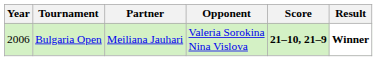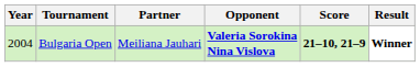 <table class="sortable wikitable" style="font-size: 90%;">
 <tr>
 <th>Year</th>
 <th>Tournament</th>
 <th>Partner</th>
 <th>Opponent</th>
 <th>Score</th>
 <th>Result</th>
 </tr>
 <tr style="background:#D4F1C5">
-<td align="center">2006</td>
+<td align="center">2004</td>
 <td align="left"><a href='#'>Bulgaria Open</a></td>
 <td align="left"> <a href='#'>Meiliana Jauhari</a></td>
-<td align="left"> <a href='#'>Valeria Sorokina</a> <br>  <a href='#'>Nina Vislova</a></td>
+<td align="left"><strong> <a href='#'>Valeria Sorokina</a> <br>  <a href='#'>Nina Vislova</a></strong></td>
 <td align="left"><strong>21–10, 21–9</strong></td>
 <td style="text-align:left; background:white"> <strong>Winner</strong></td>
 </tr>
 </table>
